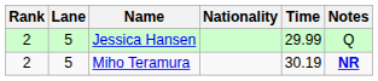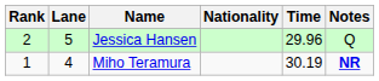 <table class="wikitable sortable" style="text-align:center">
 <tr>
 <th>Rank</th>
 <th>Lane</th>
 <th>Name</th>
 <th>Nationality</th>
 <th>Time</th>
 <th>Notes</th>
 </tr>
 <tr bgcolor=ccffcc>
 <td>2</td>
 <td>5</td>
 <td align=left><a href='#'>Jessica Hansen</a></td>
 <td align=left></td>
-<td>29.99</td>
+<td>29.96</td>
 <td>Q</td>
 </tr>
 <tr>
-<td>2</td>
-<td>5</td>
+<td>1</td>
+<td>4</td>
 <td align=left><a href='#'>Miho Teramura</a></td>
 <td align=left></td>
 <td>30.19</td>
 <td><strong><a href='#'>NR</a></strong></td>
 </tr>
 </table>
